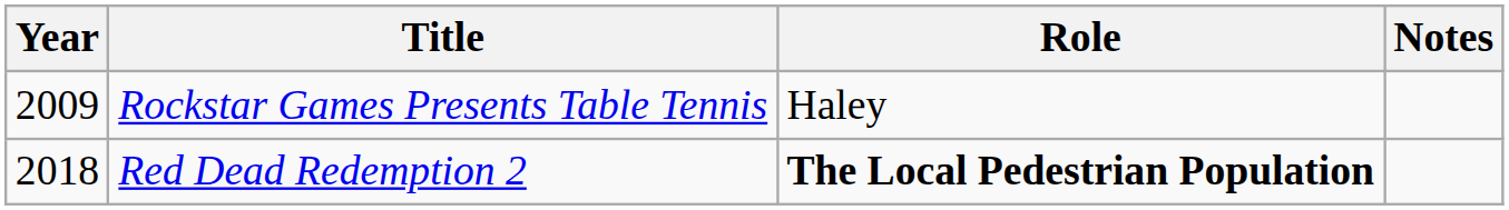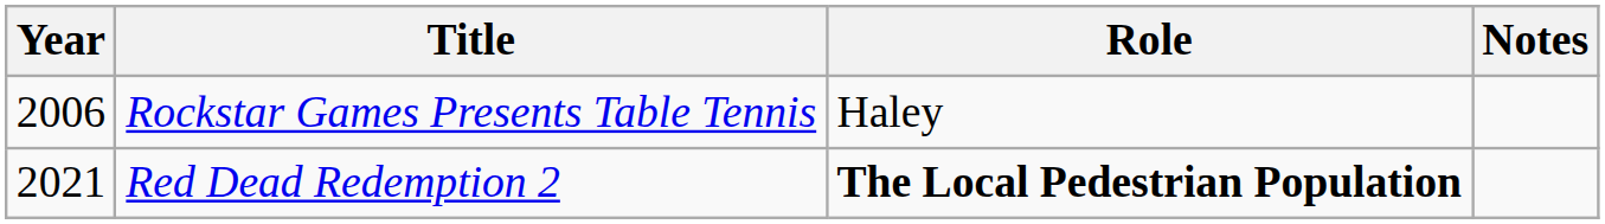 <table class="wikitable sortable">
 <tr>
 <th>Year</th>
 <th>Title</th>
 <th>Role</th>
 <th>Notes</th>
 </tr>
 <tr>
-<td>2009</td>
+<td>2006</td>
 <td><em><a href='#'>Rockstar Games Presents Table Tennis</a></em></td>
 <td>Haley</td>
 <td></td>
 </tr>
 <tr>
-<td>2018</td>
+<td>2021</td>
 <td><em><a href='#'>Red Dead Redemption 2</a></em></td>
 <td><strong>The Local Pedestrian Population</strong></td>
 <td></td>
 </tr>
 </table>
